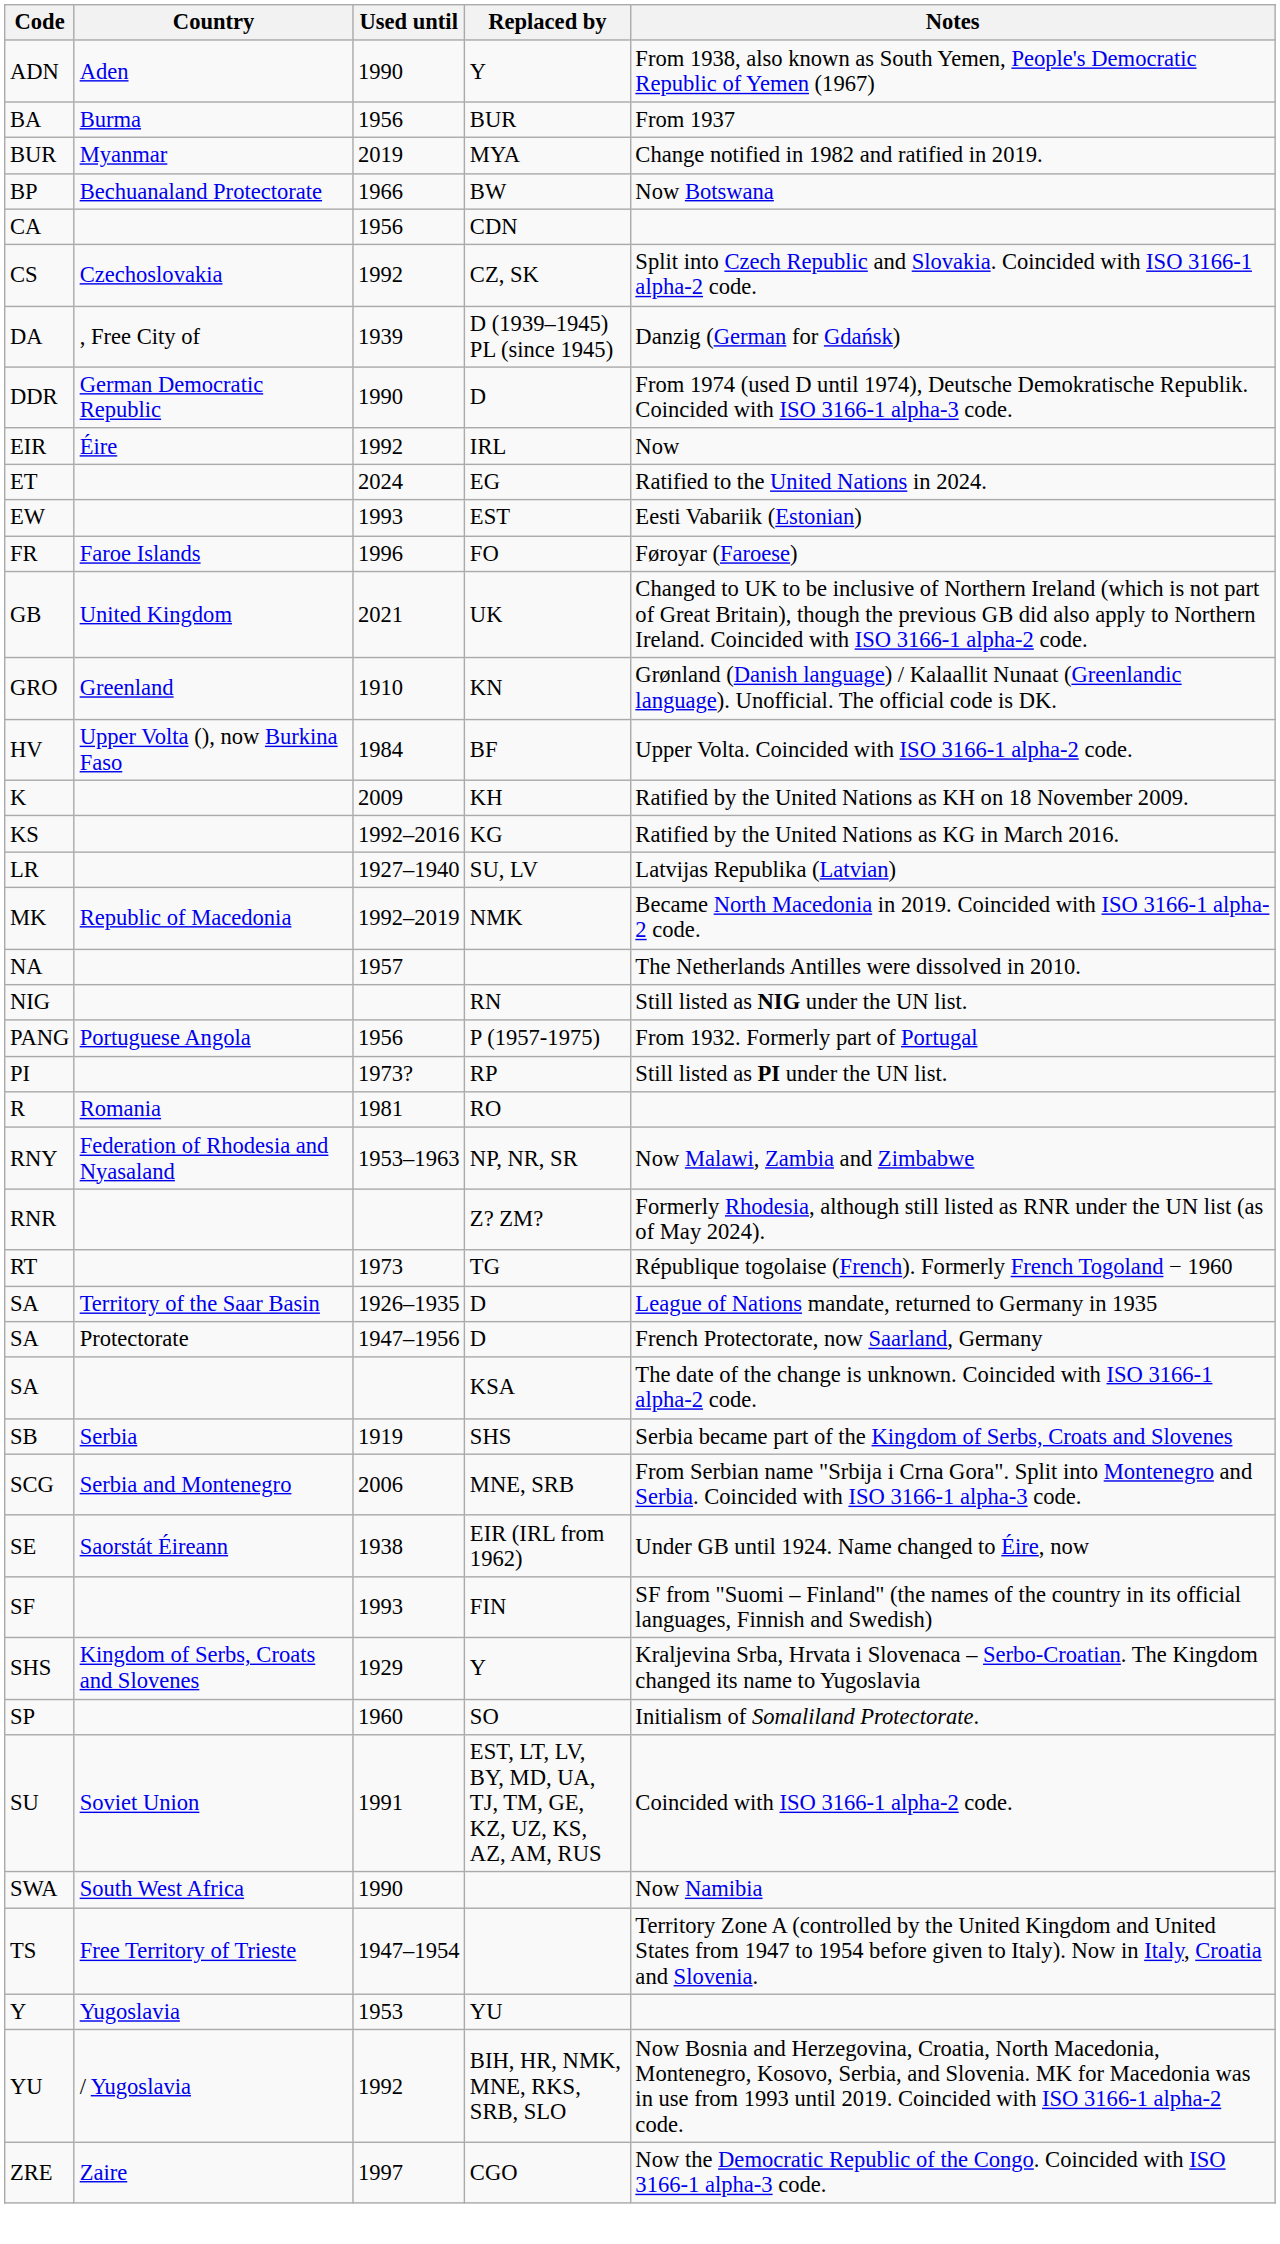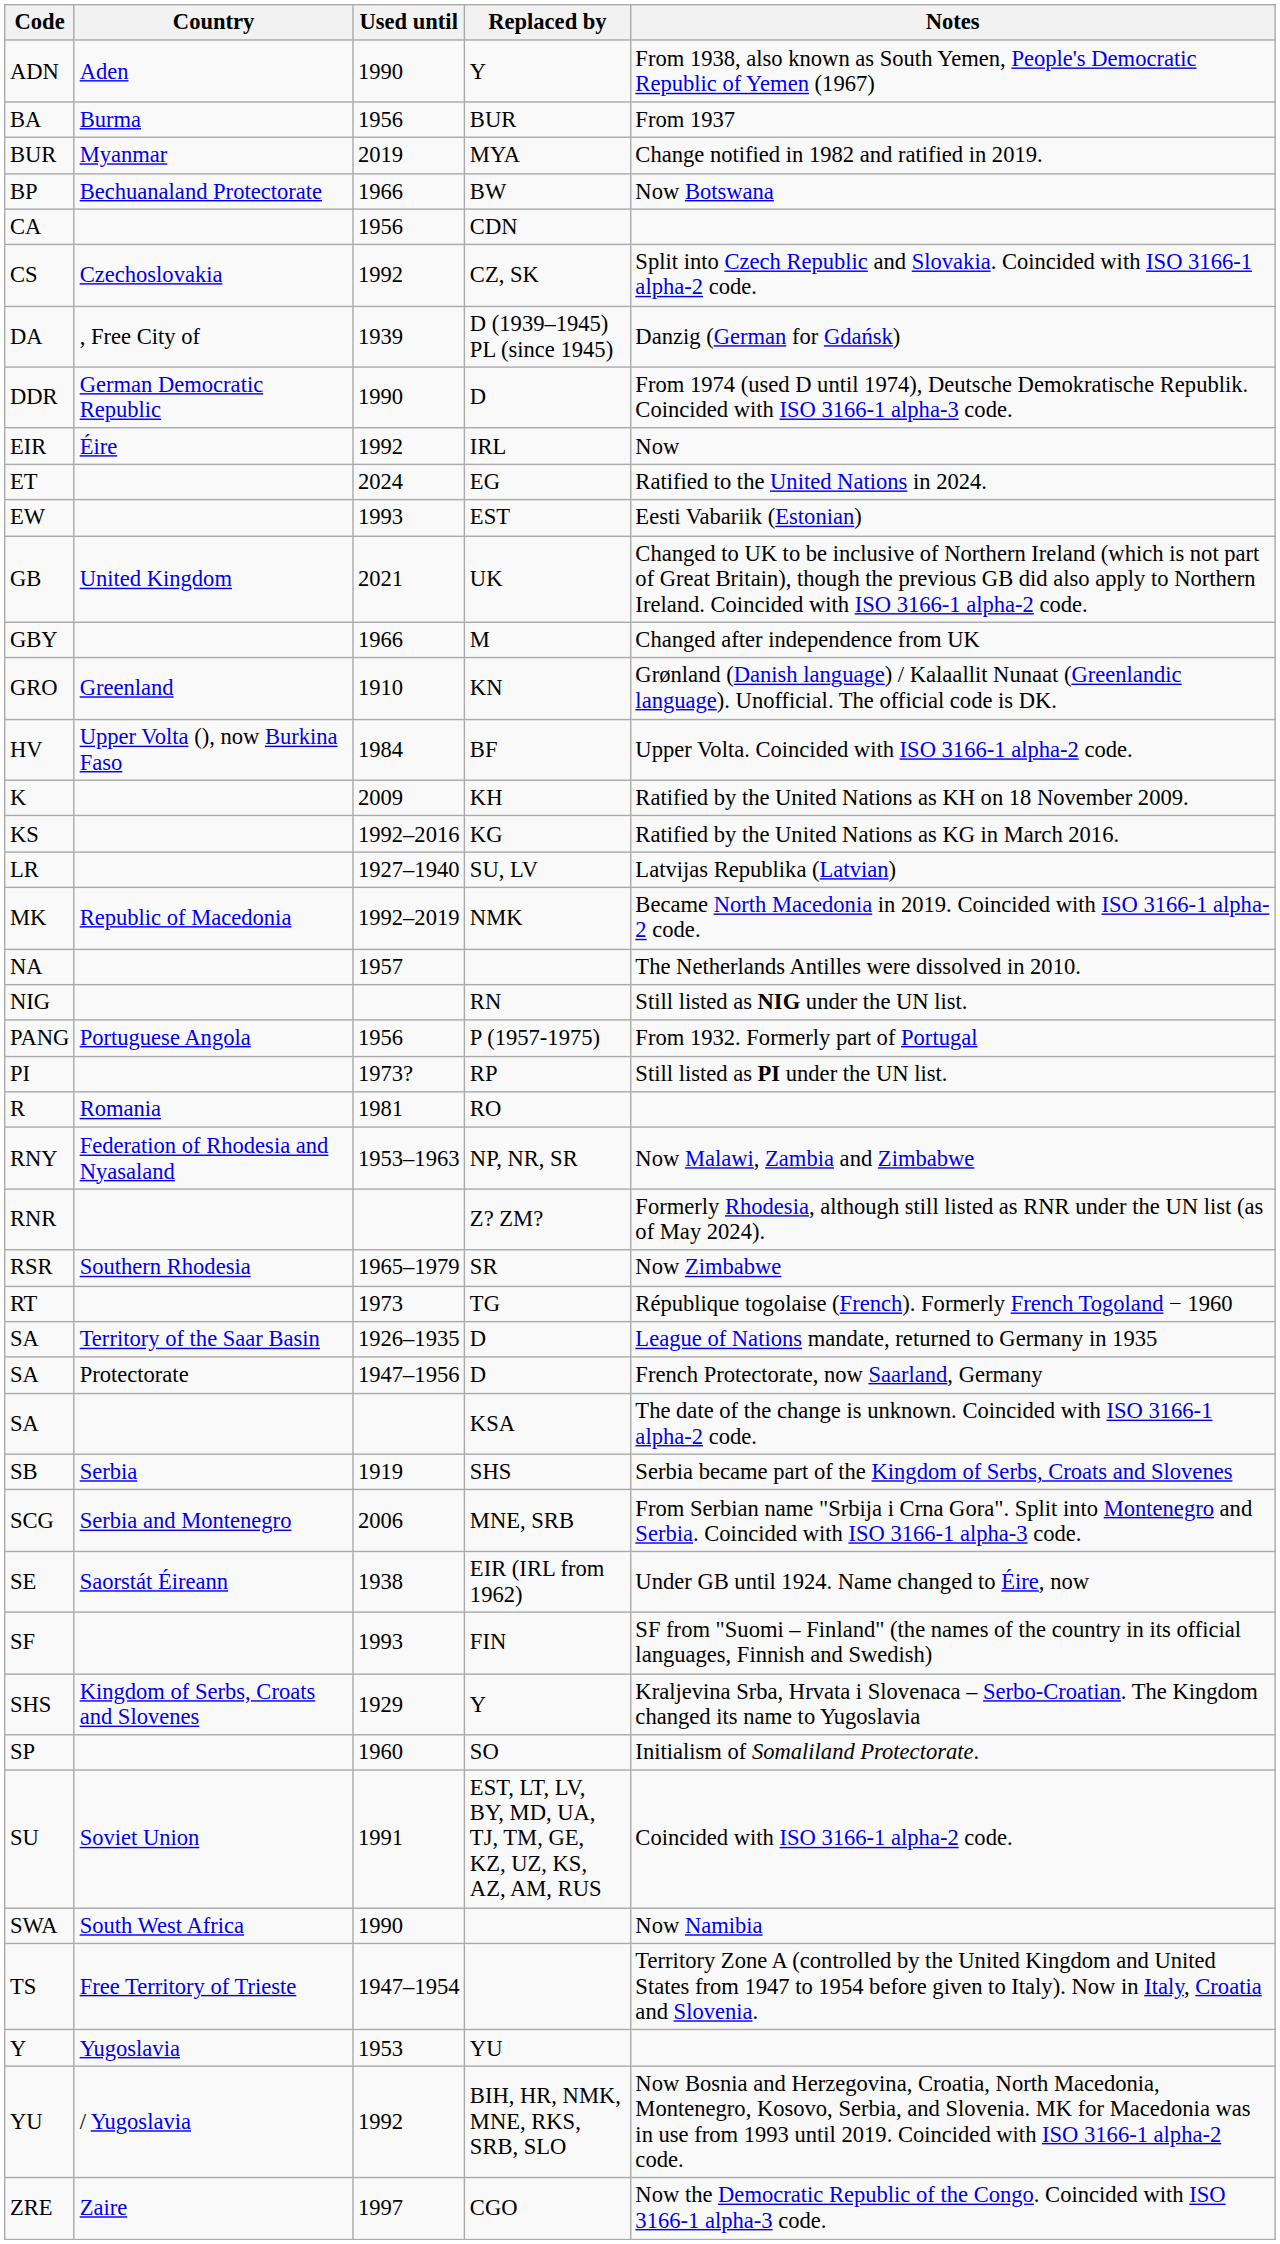 <table class="wikitable sortable">
 <tr>
 <th>Code</th>
 <th width=190pt>Country</th>
 <th>Used until</th>
 <th width=110pt>Replaced by</th>
 <th width=450pt>Notes</th>
 </tr>
 <tr>
 <td>ADN</td>
 <td> <a href='#'>Aden</a></td>
 <td>1990</td>
 <td>Y</td>
 <td>From 1938, also known as South Yemen, <a href='#'>People's Democratic Republic of Yemen</a> (1967)</td>
 </tr>
 <tr>
 <td>BA</td>
 <td> <a href='#'>Burma</a></td>
 <td>1956</td>
 <td>BUR</td>
 <td>From 1937</td>
 </tr>
 <tr>
 <td>BUR</td>
 <td> <a href='#'>Myanmar</a></td>
 <td>2019</td>
 <td>MYA</td>
 <td>Change notified in 1982 and ratified in 2019.</td>
 </tr>
 <tr>
 <td>BP</td>
 <td> <a href='#'>Bechuanaland Protectorate</a></td>
 <td>1966</td>
 <td>BW</td>
 <td>Now <a href='#'>Botswana</a></td>
 </tr>
 <tr>
 <td>CA</td>
 <td></td>
 <td>1956</td>
 <td>CDN</td>
 <td></td>
 </tr>
 <tr>
 <td>CS</td>
 <td> <a href='#'>Czechoslovakia</a></td>
 <td>1992</td>
 <td>CZ, SK</td>
 <td>Split into <a href='#'>Czech Republic</a> and <a href='#'>Slovakia</a>. Coincided with <a href='#'>ISO 3166-1 alpha-2</a> code.</td>
 </tr>
 <tr>
 <td>DA</td>
 <td>, Free City of</td>
 <td>1939</td>
 <td>D (1939–1945)<br>PL (since 1945)</td>
 <td>Danzig (<a href='#'>German</a> for <a href='#'>Gdańsk</a>)</td>
 </tr>
 <tr>
 <td>DDR</td>
 <td> <a href='#'>German Democratic Republic</a></td>
 <td>1990</td>
 <td>D</td>
 <td>From 1974 (used D until 1974), Deutsche Demokratische Republik. Coincided with <a href='#'>ISO 3166-1 alpha-3</a> code.</td>
 </tr>
 <tr>
 <td>EIR</td>
 <td> <a href='#'>Éire</a></td>
 <td>1992</td>
 <td>IRL</td>
 <td>Now </td>
 </tr>
 <tr>
 <td>ET</td>
 <td></td>
 <td>2024</td>
 <td>EG</td>
 <td>Ratified to the <a href='#'>United Nations</a> in 2024.</td>
 </tr>
 <tr>
 <td>EW</td>
 <td></td>
 <td>1993</td>
 <td>EST</td>
 <td>Eesti Vabariik (<a href='#'>Estonian</a>)</td>
 </tr>
 <tr>
-<td>FR</td>
-<td> <a href='#'>Faroe Islands</a></td>
-<td>1996</td>
-<td>FO</td>
-<td>Føroyar (<a href='#'>Faroese</a>)</td>
-</tr>
-<tr>
 <td>GB</td>
 <td> <a href='#'>United Kingdom</a></td>
 <td>2021</td>
 <td>UK</td>
 <td>Changed to UK to be inclusive of Northern Ireland (which is not part of Great Britain), though the previous GB did also apply to Northern Ireland. Coincided with <a href='#'>ISO 3166-1 alpha-2</a> code.</td>
+</tr>
+<tr>
+<td>GBY</td>
+<td></td>
+<td>1966</td>
+<td>M</td>
+<td>Changed after independence from UK</td>
 </tr>
 <tr>
 <td>GRO</td>
 <td> <a href='#'>Greenland</a></td>
 <td>1910</td>
 <td>KN</td>
 <td>Grønland (<a href='#'>Danish language</a>) / Kalaallit Nunaat (<a href='#'>Greenlandic language</a>). Unofficial. The official code is DK.</td>
 </tr>
 <tr>
 <td>HV</td>
 <td> <a href='#'>Upper Volta</a> (), now <a href='#'>Burkina Faso</a></td>
 <td>1984</td>
 <td>BF</td>
 <td>Upper Volta. Coincided with <a href='#'>ISO 3166-1 alpha-2</a> code.</td>
 </tr>
 <tr>
 <td>K</td>
 <td></td>
 <td>2009</td>
 <td>KH</td>
 <td>Ratified by the United Nations as KH on 18 November 2009.</td>
 </tr>
 <tr>
 <td>KS</td>
 <td></td>
 <td>1992–2016</td>
 <td>KG</td>
 <td>Ratified by the United Nations as KG in March 2016.</td>
 </tr>
 <tr>
 <td>LR</td>
 <td></td>
 <td>1927–1940</td>
 <td>SU, LV</td>
 <td>Latvijas Republika (<a href='#'>Latvian</a>)</td>
 </tr>
 <tr>
 <td>MK</td>
 <td> <a href='#'>Republic of Macedonia</a></td>
 <td>1992–2019</td>
 <td>NMK</td>
 <td>Became <a href='#'>North Macedonia</a> in 2019. Coincided with <a href='#'>ISO 3166-1 alpha-2</a> code.</td>
 </tr>
 <tr>
 <td>NA</td>
 <td></td>
 <td>1957</td>
 <td></td>
 <td>The Netherlands Antilles were dissolved in 2010.</td>
 </tr>
 <tr>
 <td>NIG</td>
 <td></td>
 <td></td>
 <td>RN</td>
 <td>Still listed as <strong>NIG</strong> under the UN list.</td>
 </tr>
 <tr>
 <td>PANG</td>
 <td> <a href='#'>Portuguese Angola</a></td>
 <td>1956</td>
 <td>P (1957-1975)</td>
 <td>From 1932. Formerly part of <a href='#'>Portugal</a></td>
 </tr>
 <tr>
 <td>PI</td>
 <td></td>
 <td>1973?</td>
 <td>RP</td>
 <td>Still listed as <strong>PI</strong> under the UN list.</td>
 </tr>
 <tr>
 <td>R</td>
 <td> <a href='#'>Romania</a></td>
 <td>1981</td>
 <td>RO</td>
 <td></td>
 </tr>
 <tr>
 <td>RNY</td>
 <td> <a href='#'>Federation of Rhodesia and Nyasaland</a></td>
 <td>1953–1963</td>
 <td>NP, NR, SR</td>
 <td>Now <a href='#'>Malawi</a>, <a href='#'>Zambia</a> and <a href='#'>Zimbabwe</a></td>
 </tr>
 <tr>
 <td>RNR</td>
 <td></td>
 <td></td>
 <td>Z? ZM?</td>
 <td>Formerly <a href='#'>Rhodesia</a>, although still listed as RNR under the UN list (as of May 2024).</td>
+</tr>
+<tr>
+<td>RSR</td>
+<td> <a href='#'>Southern Rhodesia</a></td>
+<td>1965–1979</td>
+<td>SR</td>
+<td>Now <a href='#'>Zimbabwe</a></td>
 </tr>
 <tr>
 <td>RT</td>
 <td></td>
 <td>1973</td>
 <td>TG</td>
 <td>République togolaise (<a href='#'>French</a>). Formerly <a href='#'>French Togoland</a> − 1960</td>
 </tr>
 <tr>
 <td>SA</td>
 <td> <a href='#'>Territory of the Saar Basin</a></td>
 <td>1926–1935</td>
 <td>D</td>
 <td><a href='#'>League of Nations</a> mandate, returned to Germany in 1935</td>
 </tr>
 <tr>
 <td>SA</td>
 <td> Protectorate</td>
 <td>1947–1956</td>
 <td>D</td>
 <td>French Protectorate, now <a href='#'>Saarland</a>, Germany</td>
 </tr>
 <tr>
 <td>SA</td>
 <td></td>
 <td></td>
 <td>KSA</td>
 <td>The date of the change is unknown. Coincided with <a href='#'>ISO 3166-1 alpha-2</a> code.</td>
 </tr>
 <tr>
 <td>SB</td>
 <td> <a href='#'>Serbia</a></td>
 <td>1919</td>
 <td>SHS</td>
 <td>Serbia became part of the <a href='#'>Kingdom of Serbs, Croats and Slovenes</a></td>
 </tr>
 <tr>
 <td>SCG</td>
 <td> <a href='#'>Serbia and Montenegro</a></td>
 <td>2006</td>
 <td>MNE, SRB</td>
 <td>From Serbian name "Srbija i Crna Gora". Split into <a href='#'>Montenegro</a> and <a href='#'>Serbia</a>. Coincided with <a href='#'>ISO 3166-1 alpha-3</a> code.</td>
 </tr>
 <tr>
 <td>SE</td>
 <td> <a href='#'>Saorstát Éireann</a></td>
 <td>1938</td>
 <td>EIR (IRL from 1962)</td>
 <td>Under GB until 1924. Name changed to <a href='#'>Éire</a>, now </td>
 </tr>
 <tr>
 <td>SF</td>
 <td></td>
 <td>1993</td>
 <td>FIN</td>
 <td>SF from "Suomi – Finland" (the names of the country in its official languages, Finnish and Swedish)</td>
 </tr>
 <tr>
 <td>SHS</td>
 <td> <a href='#'>Kingdom of Serbs, Croats and Slovenes</a></td>
 <td>1929</td>
 <td>Y</td>
 <td>Kraljevina Srba, Hrvata i Slovenaca – <a href='#'>Serbo-Croatian</a>. The Kingdom changed its name to Yugoslavia</td>
 </tr>
 <tr>
 <td>SP</td>
 <td></td>
 <td>1960</td>
 <td>SO</td>
 <td>Initialism of <em>Somaliland Protectorate</em>.</td>
 </tr>
 <tr>
 <td>SU</td>
 <td> <a href='#'>Soviet Union</a></td>
 <td>1991</td>
 <td>EST, LT, LV, BY, MD, UA, TJ, TM, GE, KZ, UZ, KS, AZ, AM, RUS</td>
 <td>Coincided with <a href='#'>ISO 3166-1 alpha-2</a> code.</td>
 </tr>
 <tr>
 <td>SWA</td>
 <td> <a href='#'>South West Africa</a></td>
 <td>1990</td>
 <td></td>
 <td>Now <a href='#'>Namibia</a></td>
 </tr>
 <tr>
 <td>TS</td>
 <td> <a href='#'>Free Territory of Trieste</a></td>
 <td>1947–1954</td>
 <td></td>
 <td>Territory Zone A (controlled by the United Kingdom and United States from 1947 to 1954 before given to Italy). Now in <a href='#'>Italy</a>, <a href='#'>Croatia</a> and <a href='#'>Slovenia</a>.</td>
 </tr>
 <tr>
 <td>Y</td>
 <td> <a href='#'>Yugoslavia</a></td>
 <td>1953</td>
 <td>YU</td>
 <td></td>
 </tr>
 <tr>
 <td>YU</td>
 <td> /  <a href='#'>Yugoslavia</a></td>
 <td>1992</td>
 <td>BIH, HR, NMK, MNE, RKS, SRB, SLO</td>
 <td>Now Bosnia and Herzegovina, Croatia, North Macedonia, Montenegro, Kosovo, Serbia, and Slovenia. MK for Macedonia was in use from 1993 until 2019. Coincided with <a href='#'>ISO 3166-1 alpha-2</a> code.</td>
 </tr>
 <tr>
 <td>ZRE</td>
 <td> <a href='#'>Zaire</a></td>
 <td>1997</td>
 <td>CGO</td>
 <td>Now the <a href='#'>Democratic Republic of the Congo</a>. Coincided with <a href='#'>ISO 3166-1 alpha-3</a> code.</td>
 </tr>
 </table>
